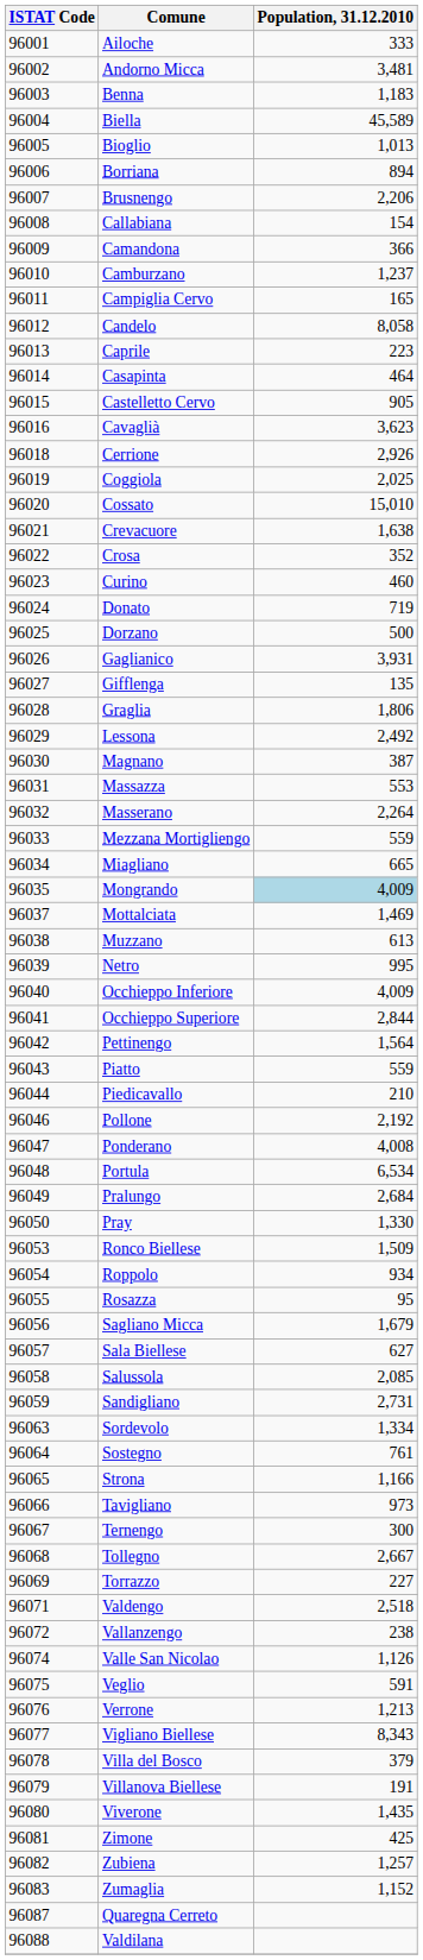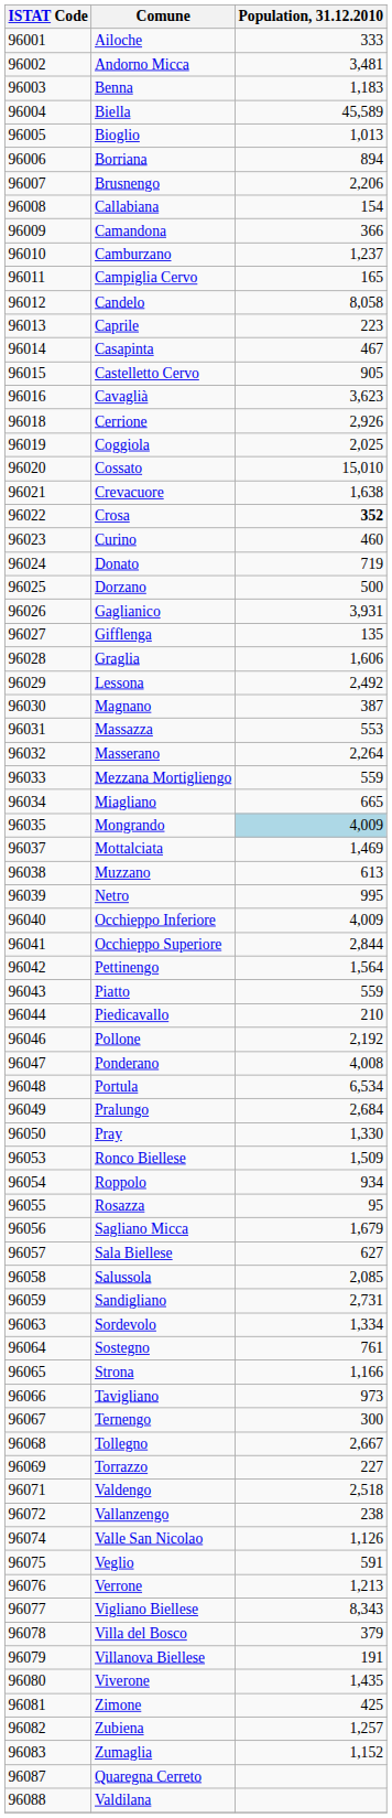 <table class="wikitable sortable">
 <tr>
 <th><a href='#'>ISTAT</a> Code</th>
 <th>Comune</th>
 <th>Population, 31.12.2010</th>
 </tr>
 <tr>
 <td>96001</td>
 <td><a href='#'>Ailoche</a></td>
 <td align="right">333</td>
 </tr>
 <tr>
 <td>96002</td>
 <td><a href='#'>Andorno Micca</a></td>
 <td align="right">3,481</td>
 </tr>
 <tr>
 <td>96003</td>
 <td><a href='#'>Benna</a></td>
 <td align="right">1,183</td>
 </tr>
 <tr>
 <td>96004</td>
 <td><a href='#'>Biella</a></td>
 <td align="right">45,589</td>
 </tr>
 <tr>
 <td>96005</td>
 <td><a href='#'>Bioglio</a></td>
 <td align="right">1,013</td>
 </tr>
 <tr>
 <td>96006</td>
 <td><a href='#'>Borriana</a></td>
 <td align="right">894</td>
 </tr>
 <tr>
 <td>96007</td>
 <td><a href='#'>Brusnengo</a></td>
 <td align="right">2,206</td>
 </tr>
 <tr>
 <td>96008</td>
 <td><a href='#'>Callabiana</a></td>
 <td align="right">154</td>
 </tr>
 <tr>
 <td>96009</td>
 <td><a href='#'>Camandona</a></td>
 <td align="right">366</td>
 </tr>
 <tr>
 <td>96010</td>
 <td><a href='#'>Camburzano</a></td>
 <td align="right">1,237</td>
 </tr>
 <tr>
 <td>96011</td>
 <td><a href='#'>Campiglia Cervo</a></td>
 <td align="right">165</td>
 </tr>
 <tr>
 <td>96012</td>
 <td><a href='#'>Candelo</a></td>
 <td align="right">8,058</td>
 </tr>
 <tr>
 <td>96013</td>
 <td><a href='#'>Caprile</a></td>
 <td align="right">223</td>
 </tr>
 <tr>
 <td>96014</td>
 <td><a href='#'>Casapinta</a></td>
-<td align="right">464</td>
+<td align="right">467</td>
 </tr>
 <tr>
 <td>96015</td>
 <td><a href='#'>Castelletto Cervo</a></td>
 <td align="right">905</td>
 </tr>
 <tr>
 <td>96016</td>
 <td><a href='#'>Cavaglià</a></td>
 <td align="right">3,623</td>
 </tr>
 <tr>
 <td>96018</td>
 <td><a href='#'>Cerrione</a></td>
 <td align="right">2,926</td>
 </tr>
 <tr>
 <td>96019</td>
 <td><a href='#'>Coggiola</a></td>
 <td align="right">2,025</td>
 </tr>
 <tr>
 <td>96020</td>
 <td><a href='#'>Cossato</a></td>
 <td align="right">15,010</td>
 </tr>
 <tr>
 <td>96021</td>
 <td><a href='#'>Crevacuore</a></td>
 <td align="right">1,638</td>
 </tr>
 <tr>
 <td>96022</td>
 <td><a href='#'>Crosa</a></td>
-<td align="right">352</td>
+<td align="right"><strong>352</strong></td>
 </tr>
 <tr>
 <td>96023</td>
 <td><a href='#'>Curino</a></td>
 <td align="right">460</td>
 </tr>
 <tr>
 <td>96024</td>
 <td><a href='#'>Donato</a></td>
 <td align="right">719</td>
 </tr>
 <tr>
 <td>96025</td>
 <td><a href='#'>Dorzano</a></td>
 <td align="right">500</td>
 </tr>
 <tr>
 <td>96026</td>
 <td><a href='#'>Gaglianico</a></td>
 <td align="right">3,931</td>
 </tr>
 <tr>
 <td>96027</td>
 <td><a href='#'>Gifflenga</a></td>
 <td align="right">135</td>
 </tr>
 <tr>
 <td>96028</td>
 <td><a href='#'>Graglia</a></td>
-<td align="right">1,806</td>
+<td align="right">1,606</td>
 </tr>
 <tr>
 <td>96029</td>
 <td><a href='#'>Lessona</a></td>
 <td align="right">2,492</td>
 </tr>
 <tr>
 <td>96030</td>
 <td><a href='#'>Magnano</a></td>
 <td align="right">387</td>
 </tr>
 <tr>
 <td>96031</td>
 <td><a href='#'>Massazza</a></td>
 <td align="right">553</td>
 </tr>
 <tr>
 <td>96032</td>
 <td><a href='#'>Masserano</a></td>
 <td align="right">2,264</td>
 </tr>
 <tr>
 <td>96033</td>
 <td><a href='#'>Mezzana Mortigliengo</a></td>
 <td align="right">559</td>
 </tr>
 <tr>
 <td>96034</td>
 <td><a href='#'>Miagliano</a></td>
 <td align="right">665</td>
 </tr>
 <tr>
 <td>96035</td>
 <td><a href='#'>Mongrando</a></td>
 <td align="right" style="background: lightblue;">4,009</td>
 </tr>
 <tr>
 <td>96037</td>
 <td><a href='#'>Mottalciata</a></td>
 <td align="right">1,469</td>
 </tr>
 <tr>
 <td>96038</td>
 <td><a href='#'>Muzzano</a></td>
 <td align="right">613</td>
 </tr>
 <tr>
 <td>96039</td>
 <td><a href='#'>Netro</a></td>
 <td align="right">995</td>
 </tr>
 <tr>
 <td>96040</td>
 <td><a href='#'>Occhieppo Inferiore</a></td>
 <td align="right">4,009</td>
 </tr>
 <tr>
 <td>96041</td>
 <td><a href='#'>Occhieppo Superiore</a></td>
 <td align="right">2,844</td>
 </tr>
 <tr>
 <td>96042</td>
 <td><a href='#'>Pettinengo</a></td>
 <td align="right">1,564</td>
 </tr>
 <tr>
 <td>96043</td>
 <td><a href='#'>Piatto</a></td>
 <td align="right">559</td>
 </tr>
 <tr>
 <td>96044</td>
 <td><a href='#'>Piedicavallo</a></td>
 <td align="right">210</td>
 </tr>
 <tr>
 <td>96046</td>
 <td><a href='#'>Pollone</a></td>
 <td align="right">2,192</td>
 </tr>
 <tr>
 <td>96047</td>
 <td><a href='#'>Ponderano</a></td>
 <td align="right">4,008</td>
 </tr>
 <tr>
 <td>96048</td>
 <td><a href='#'>Portula</a></td>
 <td align="right">6,534</td>
 </tr>
 <tr>
 <td>96049</td>
 <td><a href='#'>Pralungo</a></td>
 <td align="right">2,684</td>
 </tr>
 <tr>
 <td>96050</td>
 <td><a href='#'>Pray</a></td>
 <td align="right">1,330</td>
 </tr>
 <tr>
 <td>96053</td>
 <td><a href='#'>Ronco Biellese</a></td>
 <td align="right">1,509</td>
 </tr>
 <tr>
 <td>96054</td>
 <td><a href='#'>Roppolo</a></td>
 <td align="right">934</td>
 </tr>
 <tr>
 <td>96055</td>
 <td><a href='#'>Rosazza</a></td>
 <td align="right">95</td>
 </tr>
 <tr>
 <td>96056</td>
 <td><a href='#'>Sagliano Micca</a></td>
 <td align="right">1,679</td>
 </tr>
 <tr>
 <td>96057</td>
 <td><a href='#'>Sala Biellese</a></td>
 <td align="right">627</td>
 </tr>
 <tr>
 <td>96058</td>
 <td><a href='#'>Salussola</a></td>
 <td align="right">2,085</td>
 </tr>
 <tr>
 <td>96059</td>
 <td><a href='#'>Sandigliano</a></td>
 <td align="right">2,731</td>
 </tr>
 <tr>
 <td>96063</td>
 <td><a href='#'>Sordevolo</a></td>
 <td align="right">1,334</td>
 </tr>
 <tr>
 <td>96064</td>
 <td><a href='#'>Sostegno</a></td>
 <td align="right">761</td>
 </tr>
 <tr>
 <td>96065</td>
 <td><a href='#'>Strona</a></td>
 <td align="right">1,166</td>
 </tr>
 <tr>
 <td>96066</td>
 <td><a href='#'>Tavigliano</a></td>
 <td align="right">973</td>
 </tr>
 <tr>
 <td>96067</td>
 <td><a href='#'>Ternengo</a></td>
 <td align="right">300</td>
 </tr>
 <tr>
 <td>96068</td>
 <td><a href='#'>Tollegno</a></td>
 <td align="right">2,667</td>
 </tr>
 <tr>
 <td>96069</td>
 <td><a href='#'>Torrazzo</a></td>
 <td align="right">227</td>
 </tr>
 <tr>
 <td>96071</td>
 <td><a href='#'>Valdengo</a></td>
 <td align="right">2,518</td>
 </tr>
 <tr>
 <td>96072</td>
 <td><a href='#'>Vallanzengo</a></td>
 <td align="right">238</td>
 </tr>
 <tr>
 <td>96074</td>
 <td><a href='#'>Valle San Nicolao</a></td>
 <td align="right">1,126</td>
 </tr>
 <tr>
 <td>96075</td>
 <td><a href='#'>Veglio</a></td>
 <td align="right">591</td>
 </tr>
 <tr>
 <td>96076</td>
 <td><a href='#'>Verrone</a></td>
 <td align="right">1,213</td>
 </tr>
 <tr>
 <td>96077</td>
 <td><a href='#'>Vigliano Biellese</a></td>
 <td align="right">8,343</td>
 </tr>
 <tr>
 <td>96078</td>
 <td><a href='#'>Villa del Bosco</a></td>
 <td align="right">379</td>
 </tr>
 <tr>
 <td>96079</td>
 <td><a href='#'>Villanova Biellese</a></td>
 <td align="right">191</td>
 </tr>
 <tr>
 <td>96080</td>
 <td><a href='#'>Viverone</a></td>
 <td align="right">1,435</td>
 </tr>
 <tr>
 <td>96081</td>
 <td><a href='#'>Zimone</a></td>
 <td align="right">425</td>
 </tr>
 <tr>
 <td>96082</td>
 <td><a href='#'>Zubiena</a></td>
 <td align="right">1,257</td>
 </tr>
 <tr>
 <td>96083</td>
 <td><a href='#'>Zumaglia</a></td>
 <td align="right">1,152</td>
 </tr>
 <tr>
 <td>96087</td>
 <td><a href='#'>Quaregna Cerreto</a></td>
 <td align="right"></td>
 </tr>
 <tr>
 <td>96088</td>
 <td><a href='#'>Valdilana</a></td>
 <td align="right"></td>
 </tr>
 <tr>
 </tr>
 </table>
